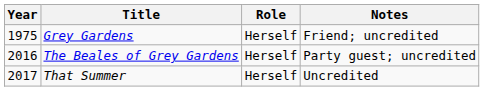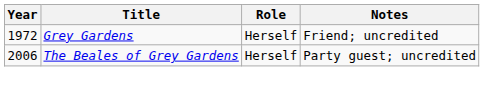 <table class="wikitable sortable">
 <tr>
 <th>Year</th>
 <th>Title</th>
 <th>Role</th>
 <th class="unsortable">Notes</th>
 </tr>
 <tr>
-<td>1975</td>
+<td>1972</td>
 <td><em><a href='#'>Grey Gardens</a></em></td>
 <td>Herself</td>
 <td>Friend; uncredited</td>
 </tr>
 <tr>
-<td>2016</td>
+<td>2006</td>
 <td><em><a href='#'>The Beales of Grey Gardens</a></em></td>
 <td>Herself</td>
 <td>Party guest; uncredited</td>
 </tr>
-<tr>
-<td>2017</td>
-<td><em>That Summer</em></td>
-<td>Herself</td>
-<td>Uncredited</td>
-</tr>
 </table>
